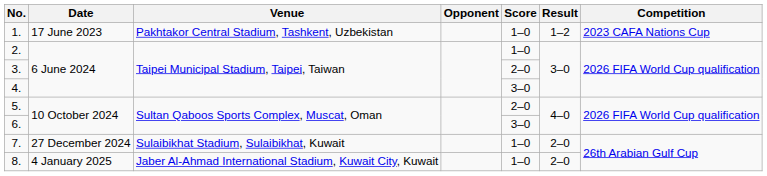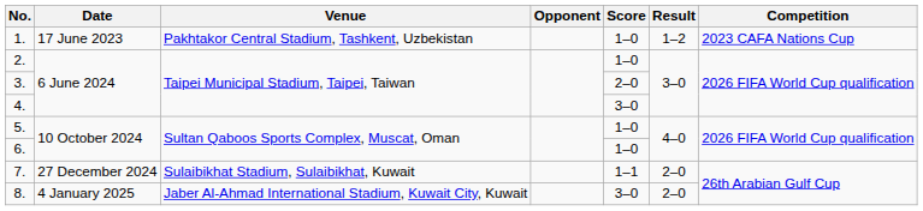 <table class="wikitable">
 <tr>
 <th>No.</th>
 <th>Date</th>
 <th>Venue</th>
 <th>Opponent</th>
 <th>Score</th>
 <th>Result</th>
 <th>Competition</th>
 </tr>
 <tr>
 <td align=center>1.</td>
 <td>17 June 2023</td>
 <td><a href='#'>Pakhtakor Central Stadium</a>, <a href='#'>Tashkent</a>, Uzbekistan</td>
 <td></td>
 <td align=center>1–0</td>
 <td align=center>1–2</td>
 <td><a href='#'>2023 CAFA Nations Cup</a></td>
 </tr>
 <tr>
 <td align=center>2.</td>
 <td rowspan=3>6 June 2024</td>
 <td rowspan=3><a href='#'>Taipei Municipal Stadium</a>, <a href='#'>Taipei</a>, Taiwan</td>
 <td rowspan=3></td>
 <td align=center>1–0</td>
 <td align=center rowspan=3>3–0</td>
 <td rowspan=3><a href='#'>2026 FIFA World Cup qualification</a></td>
 </tr>
 <tr>
 <td align=center>3.</td>
 <td align=center>2–0</td>
 </tr>
 <tr>
 <td align=center>4.</td>
 <td align=center>3–0</td>
 </tr>
 <tr>
 <td align=center>5.</td>
 <td rowspan=2>10 October 2024</td>
 <td rowspan=2><a href='#'>Sultan Qaboos Sports Complex</a>, <a href='#'>Muscat</a>, Oman</td>
 <td rowspan=2></td>
-<td align=center>2–0</td>
+<td align=center>1–0</td>
 <td align=center rowspan=2>4–0</td>
 <td rowspan=2><a href='#'>2026 FIFA World Cup qualification</a></td>
 </tr>
 <tr>
 <td align=center>6.</td>
-<td align=center>3–0</td>
+<td align=center>1–0</td>
 </tr>
 <tr>
 <td align=center>7.</td>
 <td>27 December 2024</td>
 <td><a href='#'>Sulaibikhat Stadium</a>, <a href='#'>Sulaibikhat</a>, Kuwait</td>
 <td></td>
-<td align=center>1–0</td>
+<td align=center>1–1</td>
 <td align=center>2–0</td>
 <td rowspan=2><a href='#'>26th Arabian Gulf Cup</a></td>
 </tr>
 <tr>
 <td align=center>8.</td>
 <td>4 January 2025</td>
 <td><a href='#'>Jaber Al-Ahmad International Stadium</a>, <a href='#'>Kuwait City</a>, Kuwait</td>
 <td></td>
-<td align=center>1–0</td>
+<td align=center>3–0</td>
 <td align=center>2–0</td>
 </tr>
 </table>
